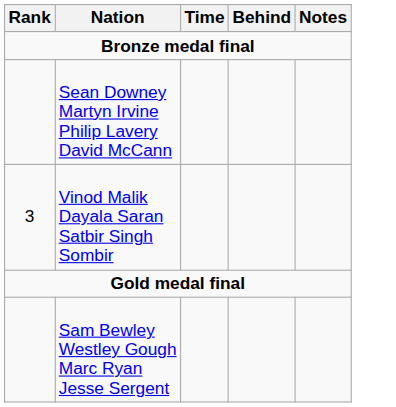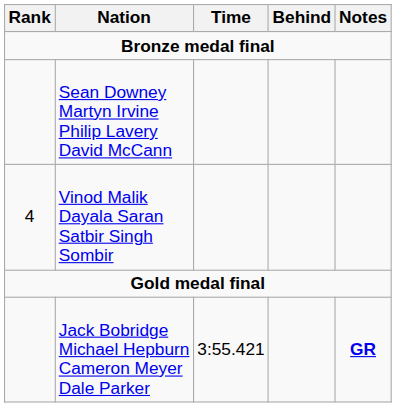 <table class="wikitable" style="text-align:center">
 <tr>
 <th>Rank</th>
 <th>Nation</th>
 <th>Time</th>
 <th>Behind</th>
 <th>Notes</th>
 </tr>
 <tr>
 <td colspan=5><strong>Bronze medal final</strong></td>
 </tr>
 <tr>
 <td></td>
 <td align=left><br><a href='#'>Sean Downey</a><br><a href='#'>Martyn Irvine</a><br><a href='#'>Philip Lavery</a><br><a href='#'>David McCann</a></td>
 <td></td>
 <td></td>
 <td></td>
 </tr>
 <tr>
-<td>3</td>
+<td>4</td>
 <td align=left><br><a href='#'>Vinod Malik</a><br><a href='#'>Dayala Saran</a><br><a href='#'>Satbir Singh</a><br><a href='#'>Sombir</a></td>
 <td></td>
 <td></td>
 <td></td>
 </tr>
 <tr>
 <td colspan=5><strong>Gold medal final</strong></td>
 </tr>
 <tr>
 <td></td>
-<td align=left><br><a href='#'>Sam Bewley</a><br><a href='#'>Westley Gough</a><br><a href='#'>Marc Ryan</a><br><a href='#'>Jesse Sergent</a></td>
+<td align="left"><br><a href='#'>Jack Bobridge</a><br><a href='#'>Michael Hepburn</a><br><a href='#'>Cameron Meyer</a><br><a href='#'>Dale Parker</a></td>
+<td>3:55.421</td>
 <td></td>
-<td></td>
-<td></td>
+<td><strong><a href='#'>GR</a></strong></td>
 </tr>
 </table>
